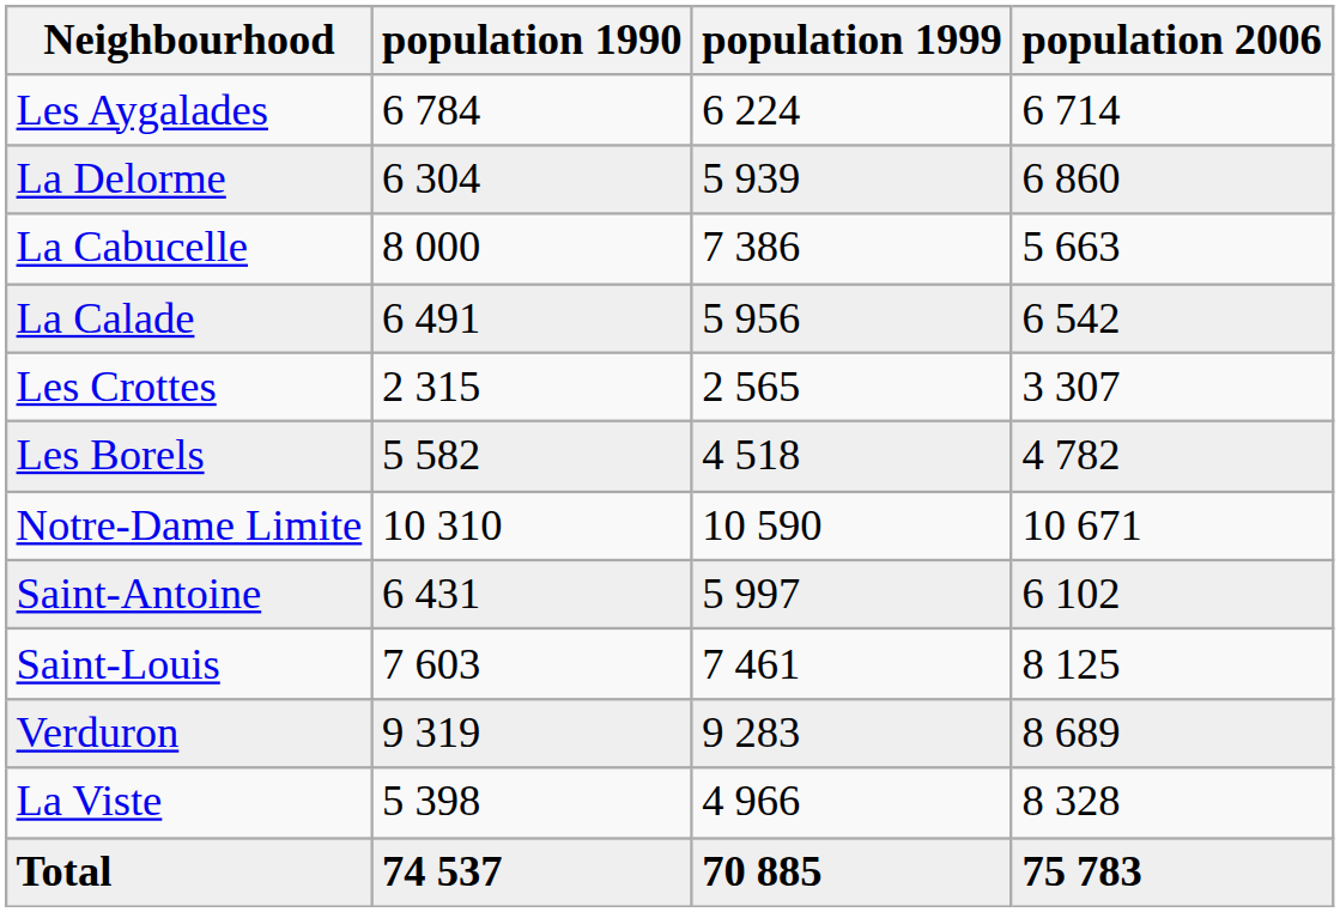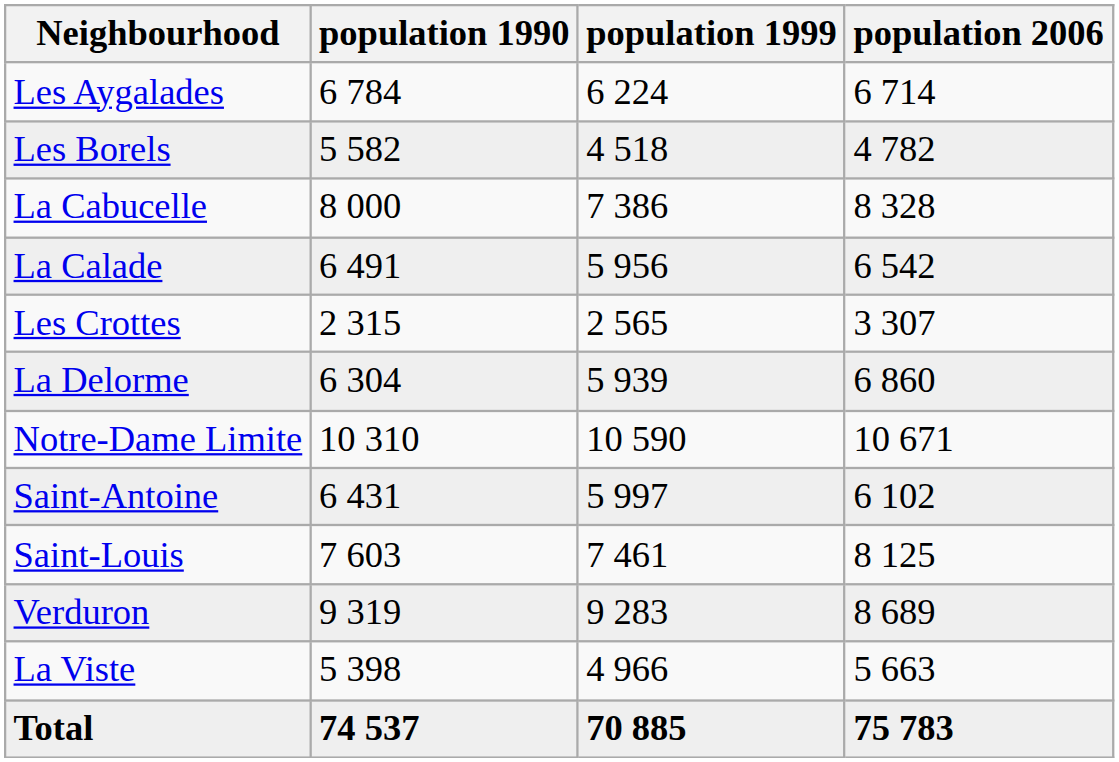 <table table class="wikitable">
 <tr>
 <th>Neighbourhood</th>
 <th>population 1990</th>
 <th>population 1999</th>
 <th>population 2006</th>
 </tr>
 <tr>
 <td><a href='#'>Les Aygalades</a></td>
 <td>6 784</td>
 <td>6 224</td>
 <td>6 714</td>
 </tr>
 <tr style="background:#EFEFEF">
-<td><a href='#'>La Delorme</a></td>
-<td>6 304</td>
-<td>5 939</td>
-<td>6 860</td>
+<td><a href='#'>Les Borels</a></td>
+<td>5 582</td>
+<td>4 518</td>
+<td>4 782</td>
 </tr>
 <tr>
 <td><a href='#'>La Cabucelle</a></td>
 <td>8 000</td>
 <td>7 386</td>
-<td>5 663</td>
+<td>8 328</td>
 </tr>
 <tr style="background:#EFEFEF">
 <td><a href='#'>La Calade</a></td>
 <td>6 491</td>
 <td>5 956</td>
 <td>6 542</td>
 </tr>
 <tr>
 <td><a href='#'>Les Crottes</a></td>
 <td>2 315</td>
 <td>2 565</td>
 <td>3 307</td>
 </tr>
 <tr style="background:#EFEFEF">
-<td><a href='#'>Les Borels</a></td>
-<td>5 582</td>
-<td>4 518</td>
-<td>4 782</td>
+<td><a href='#'>La Delorme</a></td>
+<td>6 304</td>
+<td>5 939</td>
+<td>6 860</td>
 </tr>
 <tr>
 <td><a href='#'>Notre-Dame Limite</a></td>
 <td>10 310</td>
 <td>10 590</td>
 <td>10 671</td>
 </tr>
 <tr style="background:#EFEFEF">
 <td><a href='#'>Saint-Antoine</a></td>
 <td>6 431</td>
 <td>5 997</td>
 <td>6 102</td>
 </tr>
 <tr>
 <td><a href='#'>Saint-Louis</a></td>
 <td>7 603</td>
 <td>7 461</td>
 <td>8 125</td>
 </tr>
 <tr style="background:#EFEFEF">
 <td><a href='#'>Verduron</a></td>
 <td>9 319</td>
 <td>9 283</td>
 <td>8 689</td>
 </tr>
 <tr>
 <td><a href='#'>La Viste</a></td>
 <td>5 398</td>
 <td>4 966</td>
-<td>8 328</td>
+<td>5 663</td>
 </tr>
 <tr style="background:#EFEFEF">
 <td><strong>Total</strong></td>
 <td><strong>74 537</strong></td>
 <td><strong>70 885</strong></td>
 <td><strong>75 783</strong></td>
 </tr>
 </table>
